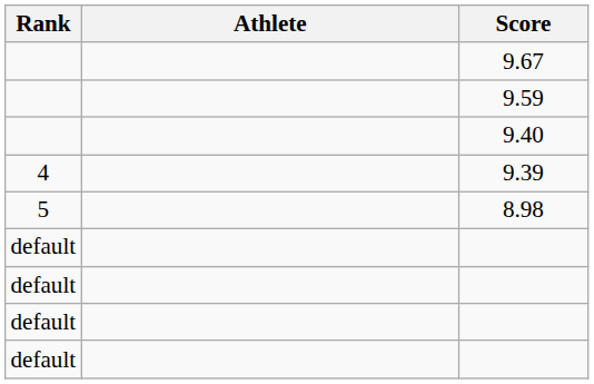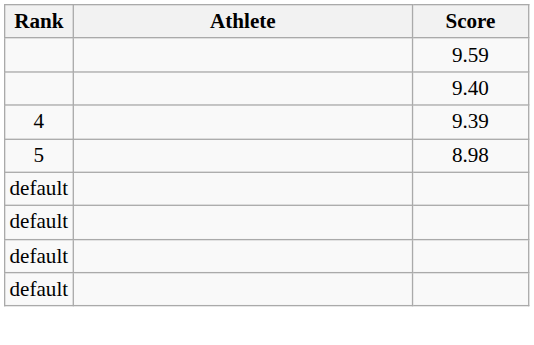 <table class=wikitable style="text-align:center">
 <tr>
 <th width=40>Rank</th>
 <th width=250>Athlete</th>
 <th width=80>Score</th>
-</tr>
-<tr>
-<td></td>
-<td align=left></td>
-<td>9.67</td>
 </tr>
 <tr>
 <td></td>
 <td align=left></td>
 <td>9.59</td>
 </tr>
 <tr>
 <td></td>
 <td align=left></td>
 <td>9.40</td>
 </tr>
 <tr>
 <td>4</td>
 <td align=left></td>
 <td>9.39</td>
 </tr>
 <tr>
 <td>5</td>
 <td align=left></td>
 <td>8.98</td>
 </tr>
 <tr>
 <td>default</td>
 <td align=left></td>
 <td></td>
 </tr>
 <tr>
 <td>default</td>
 <td align=left></td>
 <td></td>
 </tr>
 <tr>
 <td>default</td>
 <td align=left></td>
 <td></td>
 </tr>
 <tr>
 <td>default</td>
 <td align=left></td>
 <td></td>
 </tr>
 </table>
